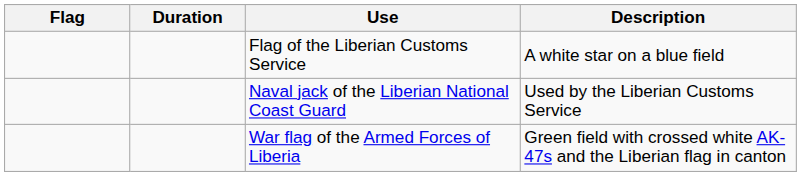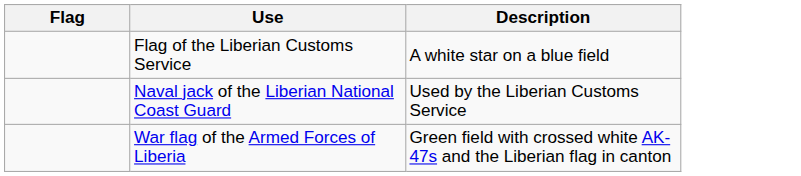 <table class="wikitable">
 <tr>
 <th width="110">Flag</th>
-<th width="100">Duration</th>
 <th width="250">Use</th>
 <th width="250">Description</th>
 </tr>
 <tr>
-<td></td>
 <td></td>
 <td>Flag of the Liberian Customs Service</td>
 <td>A white star on a blue field</td>
 </tr>
 <tr>
 <td></td>
-<td></td>
 <td><a href='#'>Naval jack</a> of the <a href='#'>Liberian National Coast Guard</a></td>
 <td>Used by the Liberian Customs Service</td>
 </tr>
 <tr>
 <td></td>
-<td></td>
 <td><a href='#'>War flag</a> of the <a href='#'>Armed Forces of Liberia</a></td>
 <td>Green field with crossed white <a href='#'>AK-47s</a> and the Liberian flag in canton</td>
 </tr>
 </table>
